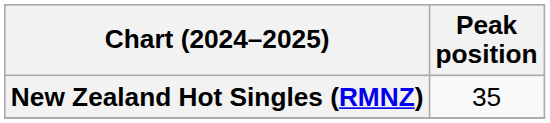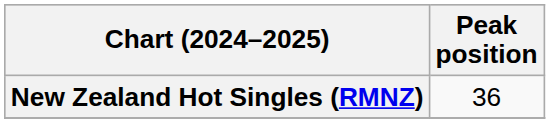 <table class="wikitable sortable plainrowheaders" style="text-align:center">
 <tr>
 <th scope="col">Chart (2024–2025)</th>
 <th scope="col">Peak<br>position</th>
 </tr>
 <tr>
 <th scope="row">New Zealand Hot Singles (<a href='#'>RMNZ</a>)</th>
-<td>35</td>
+<td>36</td>
 </tr>
 <tr>
 </tr>
 <tr>
 </tr>
 </table>
